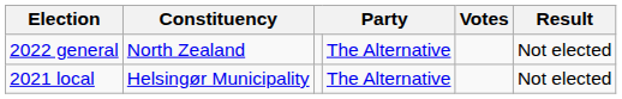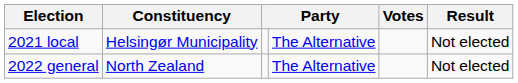 <table class="wikitable" style="text-align:left;">
 <tr>
 <th scope=col>Election</th>
 <th scope=col>Constituency</th>
 <th scope=col colspan="2">Party</th>
 <th scope=col>Votes</th>
 <th scope=col>Result</th>
 </tr>
 <tr>
+<td><a href='#'>2021 local</a></td>
+<td><a href='#'>Helsingør Municipality</a></td>
+<td></td>
+<td><a href='#'>The Alternative</a></td>
+<td align=right></td>
+<td>Not elected</td>
+</tr>
+<tr>
 <td><a href='#'>2022 general</a></td>
 <td><a href='#'>North Zealand</a></td>
 <td></td>
 <td><a href='#'>The Alternative</a></td>
 <td align=right></td>
 <td>Not elected</td>
 </tr>
-<tr>
-<td><a href='#'>2021 local</a></td>
-<td><a href='#'>Helsingør Municipality</a></td>
-<td></td>
-<td><a href='#'>The Alternative</a></td>
-<td align=right></td>
-<td>Not elected</td>
-</tr>
 </table>
